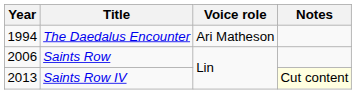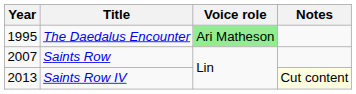 <table class="wikitable">
 <tr>
 <th>Year</th>
 <th>Title</th>
 <th>Voice role</th>
 <th>Notes</th>
 </tr>
 <tr>
-<td>1994</td>
+<td>1995</td>
 <td><em><a href='#'>The Daedalus Encounter</a></em></td>
-<td>Ari Matheson</td>
+<td style="background: lightgreen;">Ari Matheson</td>
 <td></td>
 </tr>
 <tr>
-<td>2006</td>
+<td>2007</td>
 <td><em><a href='#'>Saints Row</a></em></td>
 <td rowspan="2">Lin</td>
 <td></td>
 </tr>
 <tr>
 <td>2013</td>
 <td><em><a href='#'>Saints Row IV</a></em></td>
 <td style="background: lightyellow;">Cut content</td>
 </tr>
 </table>
